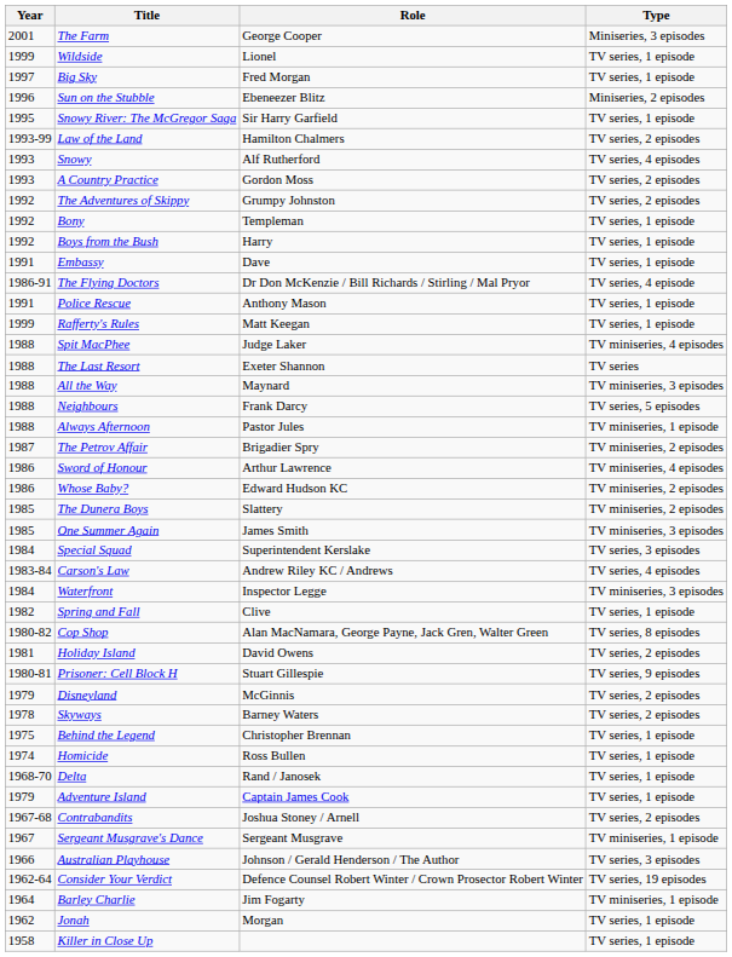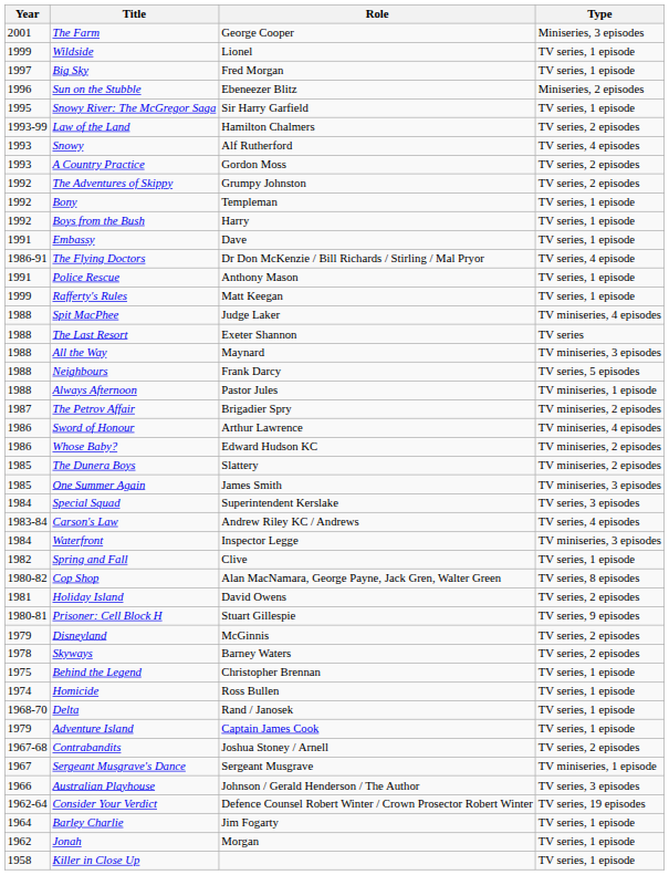 <table class="wikitable">
 <tr>
 <th>Year</th>
 <th>Title</th>
 <th>Role</th>
 <th>Type</th>
 </tr>
 <tr>
 <td>2001</td>
 <td><em><a href='#'>The Farm</a></em></td>
 <td>George Cooper</td>
 <td>Miniseries, 3 episodes</td>
 </tr>
 <tr>
 <td>1999</td>
 <td><em><a href='#'>Wildside</a></em></td>
 <td>Lionel</td>
 <td>TV series, 1 episode</td>
 </tr>
 <tr>
 <td>1997</td>
 <td><em><a href='#'>Big Sky</a></em></td>
 <td>Fred Morgan</td>
 <td>TV series, 1 episode</td>
 </tr>
 <tr>
 <td>1996</td>
 <td><em><a href='#'>Sun on the Stubble</a></em></td>
 <td>Ebeneezer Blitz</td>
 <td>Miniseries, 2 episodes</td>
 </tr>
 <tr>
 <td>1995</td>
 <td><em><a href='#'>Snowy River: The McGregor Saga</a></em></td>
 <td>Sir Harry Garfield</td>
 <td>TV series, 1 episode</td>
 </tr>
 <tr>
 <td>1993-99</td>
 <td><em><a href='#'>Law of the Land</a></em></td>
 <td>Hamilton Chalmers</td>
 <td>TV series, 2 episodes</td>
 </tr>
 <tr>
 <td>1993</td>
 <td><em><a href='#'>Snowy</a></em></td>
 <td>Alf Rutherford</td>
 <td>TV series, 4 episodes</td>
 </tr>
 <tr>
 <td>1993</td>
 <td><em><a href='#'>A Country Practice</a></em></td>
 <td>Gordon Moss</td>
 <td>TV series, 2 episodes</td>
 </tr>
 <tr>
 <td>1992</td>
 <td><em><a href='#'>The Adventures of Skippy</a></em></td>
 <td>Grumpy Johnston</td>
 <td>TV series, 2 episodes</td>
 </tr>
 <tr>
 <td>1992</td>
 <td><em><a href='#'>Bony</a></em></td>
 <td>Templeman</td>
 <td>TV series, 1 episode</td>
 </tr>
 <tr>
 <td>1992</td>
 <td><em><a href='#'>Boys from the Bush</a></em></td>
 <td>Harry</td>
 <td>TV series, 1 episode</td>
 </tr>
 <tr>
 <td>1991</td>
 <td><em><a href='#'>Embassy</a></em></td>
 <td>Dave</td>
 <td>TV series, 1 episode</td>
 </tr>
 <tr>
 <td>1986-91</td>
 <td><em><a href='#'>The Flying Doctors</a></em></td>
 <td>Dr Don McKenzie / Bill Richards / Stirling / Mal Pryor</td>
 <td>TV series, 4 episode</td>
 </tr>
 <tr>
 <td>1991</td>
 <td><em><a href='#'>Police Rescue</a></em></td>
 <td>Anthony Mason</td>
 <td>TV series, 1 episode</td>
 </tr>
 <tr>
 <td>1999</td>
 <td><em><a href='#'>Rafferty's Rules</a></em></td>
 <td>Matt Keegan</td>
 <td>TV series, 1 episode</td>
 </tr>
 <tr>
 <td>1988</td>
 <td><em><a href='#'>Spit MacPhee</a></em></td>
 <td>Judge Laker</td>
 <td>TV miniseries, 4 episodes</td>
 </tr>
 <tr>
 <td>1988</td>
 <td><em><a href='#'>The Last Resort</a></em></td>
 <td>Exeter Shannon</td>
 <td>TV series</td>
 </tr>
 <tr>
 <td>1988</td>
 <td><em><a href='#'>All the Way</a></em></td>
 <td>Maynard</td>
 <td>TV miniseries, 3 episodes</td>
 </tr>
 <tr>
 <td>1988</td>
 <td><em><a href='#'>Neighbours</a></em></td>
 <td>Frank Darcy</td>
 <td>TV series, 5 episodes</td>
 </tr>
 <tr>
 <td>1988</td>
 <td><em><a href='#'>Always Afternoon</a></em></td>
 <td>Pastor Jules</td>
 <td>TV miniseries, 1 episode</td>
 </tr>
 <tr>
 <td>1987</td>
 <td><em><a href='#'>The Petrov Affair</a></em></td>
 <td>Brigadier Spry</td>
 <td>TV miniseries, 2 episodes</td>
 </tr>
 <tr>
 <td>1986</td>
 <td><em><a href='#'>Sword of Honour</a></em></td>
 <td>Arthur Lawrence</td>
 <td>TV miniseries, 4 episodes</td>
 </tr>
 <tr>
 <td>1986</td>
 <td><em><a href='#'>Whose Baby?</a></em></td>
 <td>Edward Hudson KC</td>
 <td>TV miniseries, 2 episodes</td>
 </tr>
 <tr>
 <td>1985</td>
 <td><em><a href='#'>The Dunera Boys</a></em></td>
 <td>Slattery</td>
 <td>TV miniseries, 2 episodes</td>
 </tr>
 <tr>
 <td>1985</td>
 <td><em><a href='#'>One Summer Again</a></em></td>
 <td>James Smith</td>
 <td>TV miniseries, 3 episodes</td>
 </tr>
 <tr>
 <td>1984</td>
 <td><em><a href='#'>Special Squad</a></em></td>
 <td>Superintendent Kerslake</td>
 <td>TV series, 3 episodes</td>
 </tr>
 <tr>
 <td>1983-84</td>
 <td><em><a href='#'>Carson's Law</a></em></td>
 <td>Andrew Riley KC / Andrews</td>
 <td>TV series, 4 episodes</td>
 </tr>
 <tr>
 <td>1984</td>
 <td><em><a href='#'>Waterfront</a></em></td>
 <td>Inspector Legge</td>
 <td>TV miniseries, 3 episodes</td>
 </tr>
 <tr>
 <td>1982</td>
 <td><em><a href='#'>Spring and Fall</a></em></td>
 <td>Clive</td>
 <td>TV series, 1 episode</td>
 </tr>
 <tr>
 <td>1980-82</td>
 <td><em><a href='#'>Cop Shop</a></em></td>
 <td>Alan MacNamara, George Payne, Jack Gren, Walter Green</td>
 <td>TV series, 8 episodes</td>
 </tr>
 <tr>
 <td>1981</td>
 <td><em><a href='#'>Holiday Island</a></em></td>
 <td>David Owens</td>
 <td>TV series, 2 episodes</td>
 </tr>
 <tr>
 <td>1980-81</td>
 <td><em><a href='#'>Prisoner: Cell Block H</a></em></td>
 <td>Stuart Gillespie</td>
 <td>TV series, 9 episodes</td>
 </tr>
 <tr>
 <td>1979</td>
 <td><em><a href='#'>Disneyland</a></em></td>
 <td>McGinnis</td>
 <td>TV series, 2 episodes</td>
 </tr>
 <tr>
 <td>1978</td>
 <td><em><a href='#'>Skyways</a></em></td>
 <td>Barney Waters</td>
 <td>TV series, 2 episodes</td>
 </tr>
 <tr>
 <td>1975</td>
 <td><em><a href='#'>Behind the Legend</a></em></td>
 <td>Christopher Brennan</td>
 <td>TV series, 1 episode</td>
 </tr>
 <tr>
 <td>1974</td>
 <td><em><a href='#'>Homicide</a></em></td>
 <td>Ross Bullen</td>
 <td>TV series, 1 episode</td>
 </tr>
 <tr>
 <td>1968-70</td>
 <td><em><a href='#'>Delta</a></em></td>
 <td>Rand / Janosek</td>
 <td>TV series, 1 episode</td>
 </tr>
 <tr>
 <td>1979</td>
 <td><em><a href='#'>Adventure Island</a></em></td>
 <td><a href='#'>Captain James Cook</a></td>
 <td>TV series, 1 episode</td>
 </tr>
 <tr>
 <td>1967-68</td>
 <td><em><a href='#'>Contrabandits</a></em></td>
 <td>Joshua Stoney / Arnell</td>
 <td>TV series, 2 episodes</td>
 </tr>
 <tr>
 <td>1967</td>
 <td><em><a href='#'>Sergeant Musgrave's Dance</a></em></td>
 <td>Sergeant Musgrave</td>
 <td>TV miniseries, 1 episode</td>
 </tr>
 <tr>
 <td>1966</td>
 <td><em><a href='#'>Australian Playhouse</a></em></td>
 <td>Johnson / Gerald Henderson / The Author</td>
 <td>TV series, 3 episodes</td>
 </tr>
 <tr>
 <td>1962-64</td>
 <td><em><a href='#'>Consider Your Verdict</a></em></td>
 <td>Defence Counsel Robert Winter / Crown Prosector Robert Winter</td>
 <td>TV series, 19 episodes</td>
 </tr>
 <tr>
 <td>1964</td>
 <td><em><a href='#'>Barley Charlie</a></em></td>
 <td>Jim Fogarty</td>
-<td>TV miniseries, 1 episode</td>
+<td>TV series, 1 episode</td>
 </tr>
 <tr>
 <td>1962</td>
 <td><em><a href='#'>Jonah</a></em></td>
 <td>Morgan</td>
 <td>TV series, 1 episode</td>
 </tr>
 <tr>
 <td>1958</td>
 <td><em><a href='#'>Killer in Close Up</a></em></td>
 <td></td>
 <td>TV series, 1 episode</td>
 </tr>
 </table>
